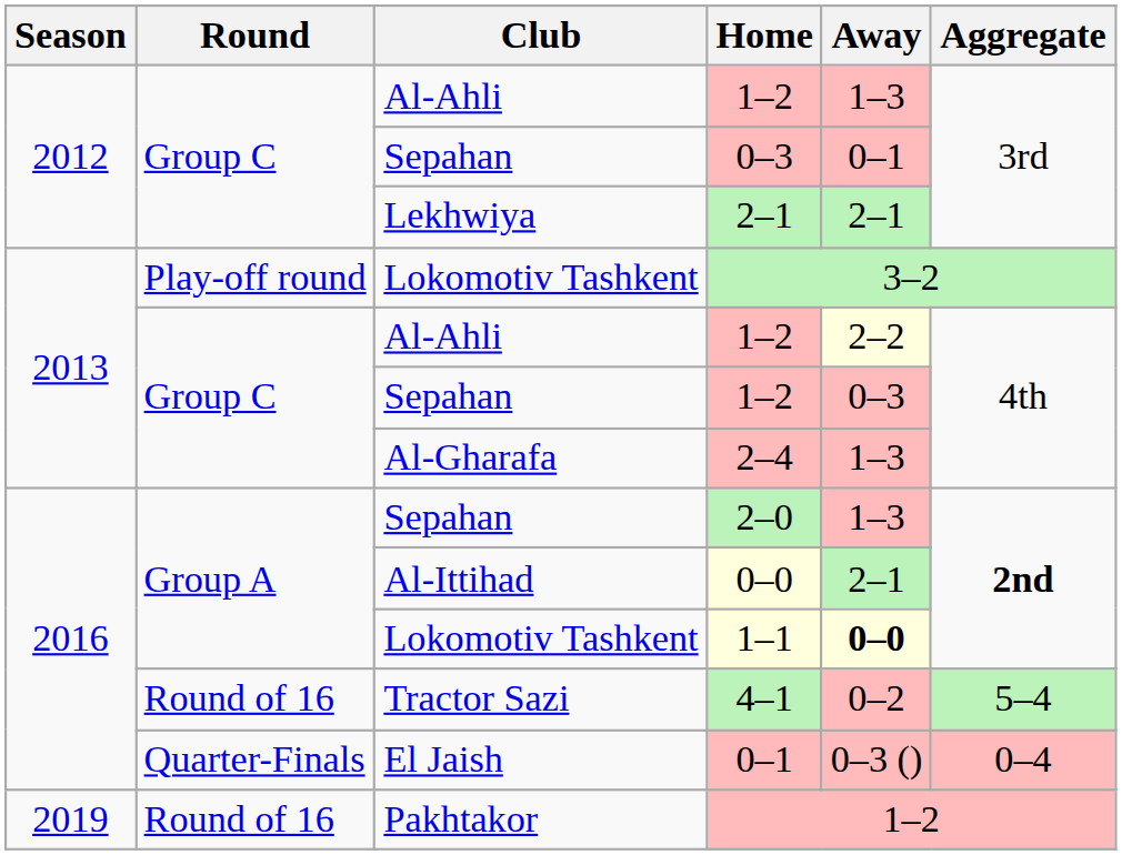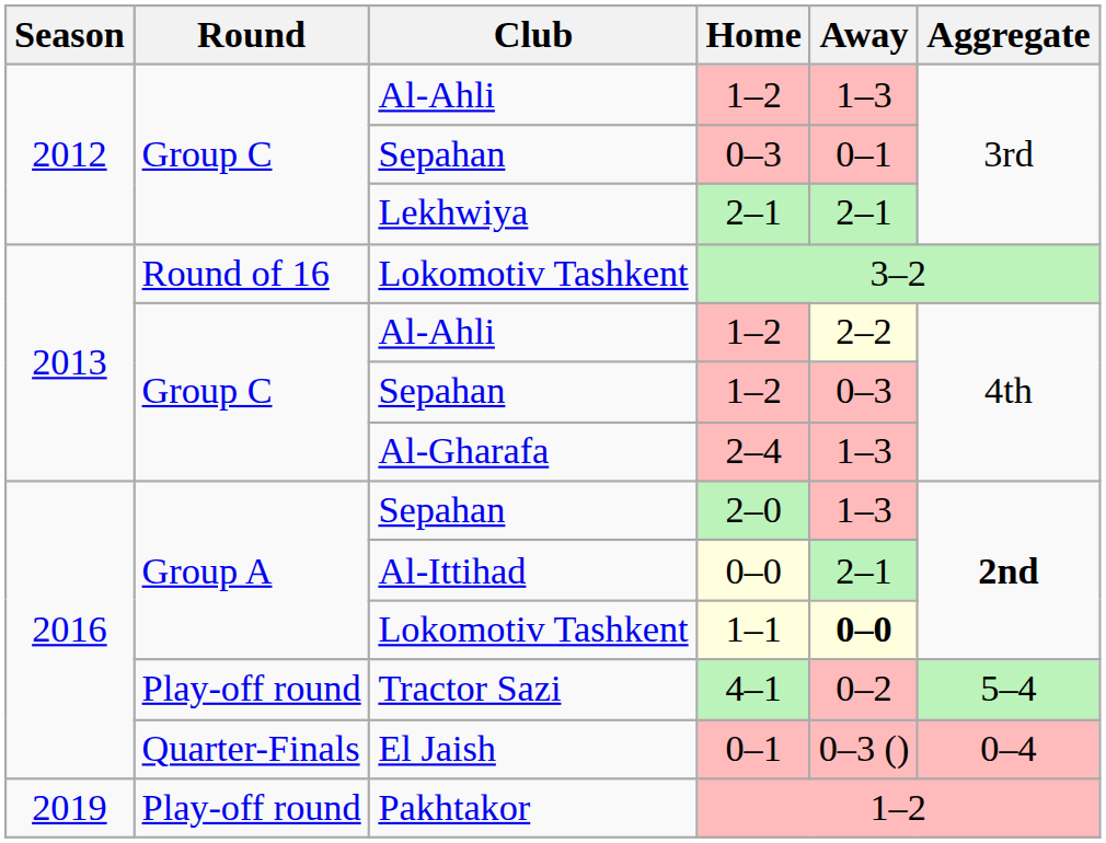 <table class="wikitable" style="text-align:left">
 <tr>
 <th>Season</th>
 <th>Round</th>
 <th>Club</th>
 <th>Home</th>
 <th>Away</th>
 <th>Aggregate</th>
 </tr>
 <tr>
 <td align="center" rowspan="3"><a href='#'>2012</a></td>
 <td rowspan="3"><a href='#'>Group C</a></td>
 <td> <a href='#'>Al-Ahli</a></td>
 <td align="center" style="background: #FFBBBB;">1–2</td>
 <td align="center" style="background: #FFBBBB;">1–3</td>
 <td style="text-align:center;" rowspan="3">3rd</td>
 </tr>
 <tr>
 <td> <a href='#'>Sepahan</a></td>
 <td align="center" style="background: #FFBBBB;">0–3</td>
 <td align="center" style="background: #FFBBBB;">0–1</td>
 </tr>
 <tr>
 <td> <a href='#'>Lekhwiya</a></td>
 <td align="center" style="background: #BBF3BB;">2–1</td>
 <td align="center" style="background: #BBF3BB;">2–1</td>
 </tr>
 <tr>
 <td align="center" rowspan="4"><a href='#'>2013</a></td>
-<td rowspan="1"><a href='#'>Play-off round</a></td>
+<td><a href='#'>Round of 16</a></td>
 <td> <a href='#'>Lokomotiv Tashkent</a></td>
 <td align="center" colspan="3" style="background: #BBF3BB;">3–2</td>
 </tr>
 <tr>
 <td rowspan="3"><a href='#'>Group C</a></td>
 <td> <a href='#'>Al-Ahli</a></td>
 <td align="center" style="background: #FFBBBB;">1–2</td>
 <td style="text-align:center; background:#ffd;">2–2</td>
 <td style="text-align:center;" rowspan="3">4th</td>
 </tr>
 <tr>
 <td> <a href='#'>Sepahan</a></td>
 <td align="center" style="background: #FFBBBB;">1–2</td>
 <td align="center" style="background: #FFBBBB;">0–3</td>
 </tr>
 <tr>
 <td> <a href='#'>Al-Gharafa</a></td>
 <td align="center" style="background: #FFBBBB;">2–4</td>
 <td align="center" style="background: #FFBBBB;">1–3</td>
 </tr>
 <tr>
 <td align="center" rowspan="5"><a href='#'>2016</a></td>
 <td rowspan="3"><a href='#'>Group A</a></td>
 <td> <a href='#'>Sepahan</a></td>
 <td align="center" style="background: #BBF3BB;">2–0</td>
 <td align="center" style="background: #FFBBBB;">1–3</td>
 <td style="text-align:center;" rowspan="3"><strong>2nd</strong></td>
 </tr>
 <tr>
 <td> <a href='#'>Al-Ittihad</a></td>
 <td style="text-align:center; background:#ffd;">0–0</td>
 <td align="center" style="background: #BBF3BB;">2–1</td>
 </tr>
 <tr>
 <td> <a href='#'>Lokomotiv Tashkent</a></td>
 <td style="text-align:center; background:#ffd;">1–1</td>
 <td style="text-align:center; background:#ffd;"><strong>0–0</strong></td>
 </tr>
 <tr>
-<td><a href='#'>Round of 16</a></td>
+<td rowspan="1"><a href='#'>Play-off round</a></td>
 <td> <a href='#'>Tractor Sazi</a></td>
 <td align="center" style="background: #BBF3BB;">4–1</td>
 <td align="center" style="background: #FFBBBB;">0–2</td>
 <td align="center" style="background: #BBF3BB;">5–4</td>
 </tr>
 <tr>
 <td><a href='#'>Quarter-Finals</a></td>
 <td> <a href='#'>El Jaish</a></td>
 <td align="center" style="background: #FFBBBB;">0–1</td>
 <td align="center" style="background: #FFBBBB;">0–3 ()</td>
 <td align="center" style="background: #FFBBBB;">0–4</td>
 </tr>
 <tr>
 <td align="center" rowspan="2"><a href='#'>2019</a></td>
-<td><a href='#'>Round of 16</a></td>
+<td><a href='#'>Play-off round</a></td>
 <td> <a href='#'>Pakhtakor</a></td>
 <td align="center" colspan="3" style="background: #FFBBBB;">1–2</td>
 </tr>
 </table>
